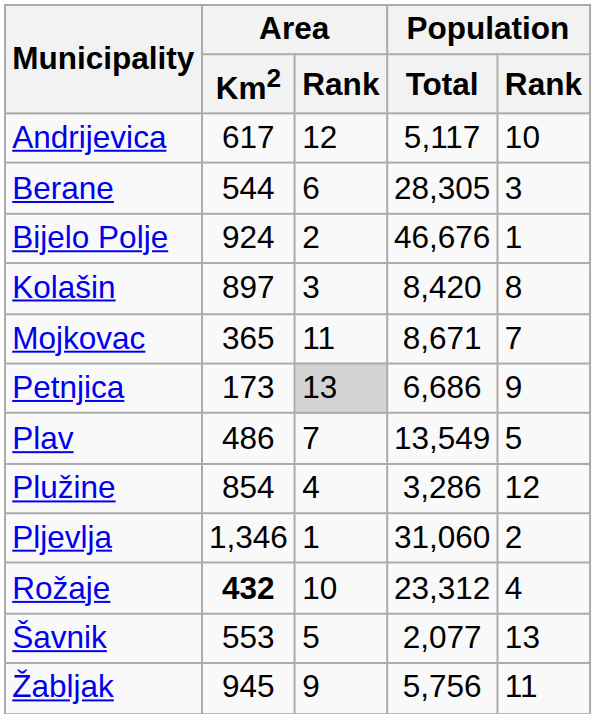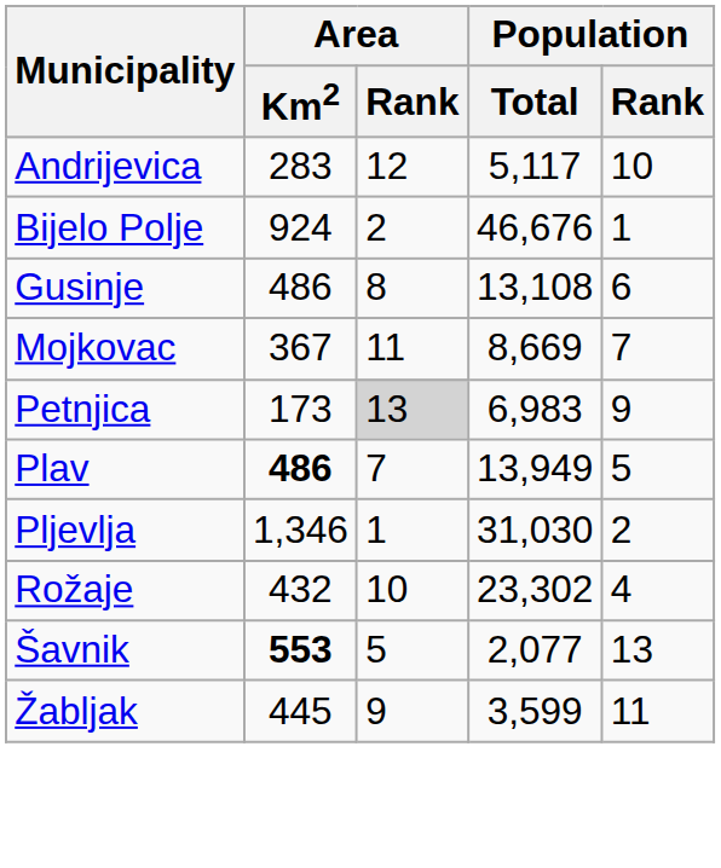 <table class="wikitable sortable">
 <tr bgcolor=#cccccc>
 <th rowspan=2>Municipality</th>
 <th colspan=2>Area</th>
 <th colspan=2>Population</th>
 </tr>
 <tr>
 <th>Km<sup>2</sup></th>
 <th>Rank</th>
 <th>Total</th>
 <th>Rank</th>
 </tr>
 <tr>
 <td><a href='#'>Andrijevica</a></td>
-<td align=center>617</td>
+<td align=center>283</td>
 <td>12</td>
 <td align=center>5,117</td>
 <td>10</td>
-</tr>
-<tr>
-<td><a href='#'>Berane</a></td>
-<td align=center>544</td>
-<td>6</td>
-<td align=center>28,305</td>
-<td>3</td>
 </tr>
 <tr>
 <td><a href='#'>Bijelo Polje</a></td>
 <td align=center>924</td>
 <td>2</td>
 <td align=center>46,676</td>
 <td>1</td>
 </tr>
 <tr>
-<td><a href='#'>Kolašin</a></td>
-<td align=center>897</td>
-<td>3</td>
-<td align=center>8,420</td>
+<td><a href='#'>Gusinje</a></td>
+<td align=center>486</td>
 <td>8</td>
+<td align=center>13,108</td>
+<td>6</td>
 </tr>
 <tr>
 <td><a href='#'>Mojkovac</a></td>
-<td align=center>365</td>
+<td align=center>367</td>
 <td>11</td>
-<td align=center>8,671</td>
+<td align=center>8,669</td>
 <td>7</td>
 </tr>
 <tr>
 <td><a href='#'>Petnjica</a></td>
 <td align=center>173</td>
 <td style="background: lightgrey;">13</td>
-<td align=center>6,686</td>
+<td align=center>6,983</td>
 <td>9</td>
 </tr>
 <tr>
 <td><a href='#'>Plav</a></td>
-<td align=center>486</td>
+<td align=center><strong>486</strong></td>
 <td>7</td>
-<td align=center>13,549</td>
+<td align=center>13,949</td>
 <td>5</td>
-</tr>
-<tr>
-<td><a href='#'>Plužine</a></td>
-<td align=center>854</td>
-<td>4</td>
-<td align=center>3,286</td>
-<td>12</td>
 </tr>
 <tr>
 <td><a href='#'>Pljevlja</a></td>
 <td align=center>1,346</td>
 <td>1</td>
-<td align=center>31,060</td>
+<td align=center>31,030</td>
 <td>2</td>
 </tr>
 <tr>
 <td><a href='#'>Rožaje</a></td>
-<td align=center><strong>432</strong></td>
+<td align=center>432</td>
 <td>10</td>
-<td align=center>23,312</td>
+<td align=center>23,302</td>
 <td>4</td>
 </tr>
 <tr>
 <td><a href='#'>Šavnik</a></td>
-<td align=center>553</td>
+<td align=center><strong>553</strong></td>
 <td>5</td>
 <td align=center>2,077</td>
 <td>13</td>
 </tr>
 <tr>
 <td><a href='#'>Žabljak</a></td>
-<td align=center>945</td>
+<td align=center>445</td>
 <td>9</td>
-<td align=center>5,756</td>
+<td align=center>3,599</td>
 <td>11</td>
 </tr>
 </table>
